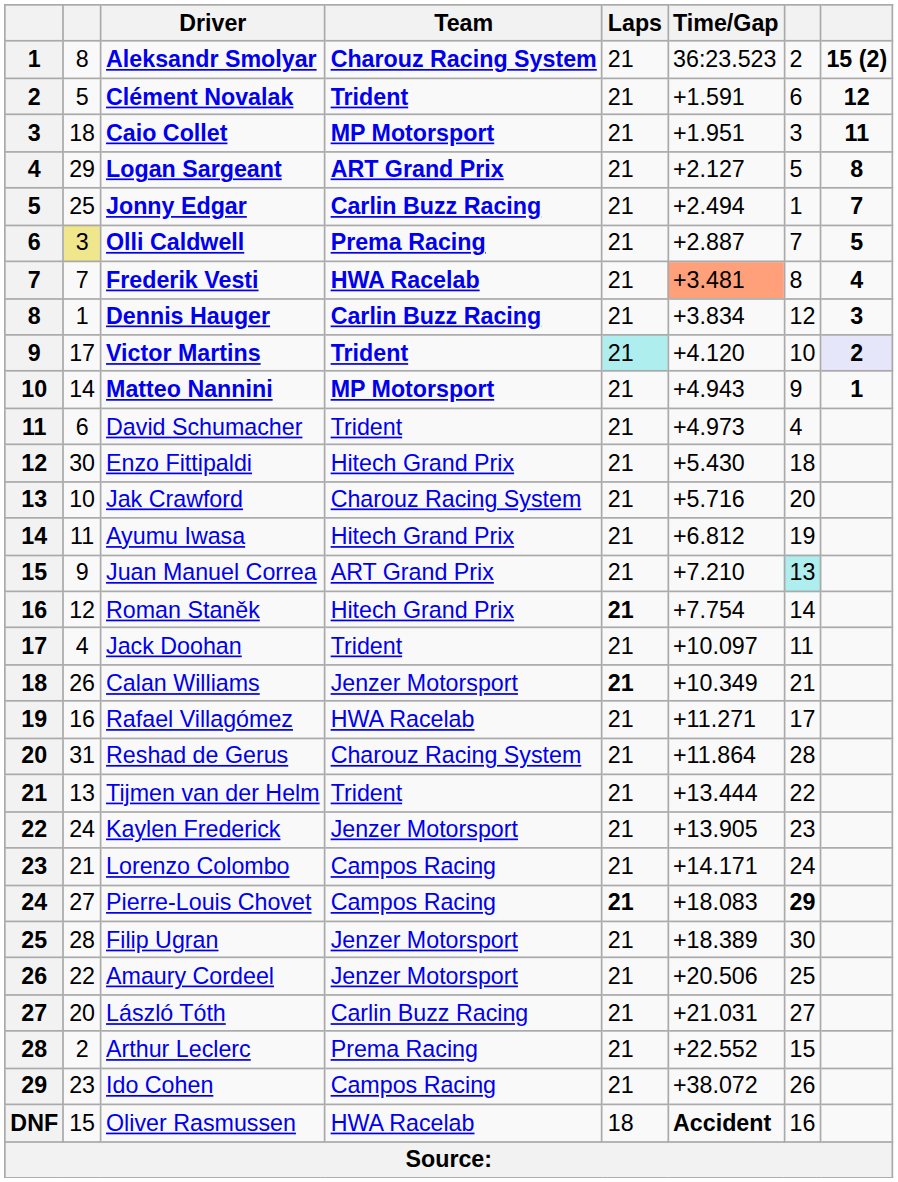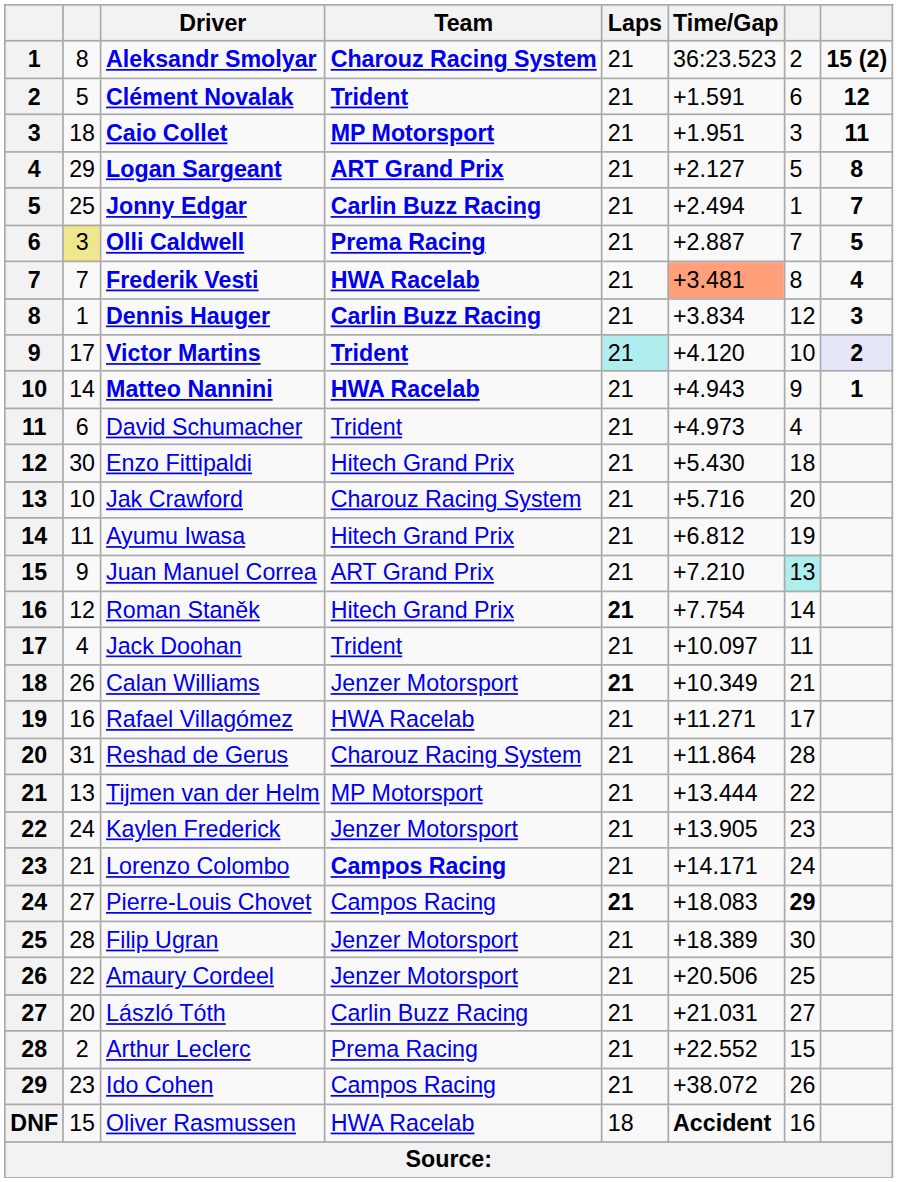 <table class="wikitable" style="font-size:85%">
 <tr>
 <th></th>
 <th></th>
 <th>Driver</th>
 <th>Team</th>
 <th>Laps</th>
 <th>Time/Gap</th>
 <th></th>
 <th></th>
 </tr>
 <tr>
 <th>1</th>
 <td align="center">8</td>
 <td> <strong><a href='#'>Aleksandr Smolyar</a></strong></td>
 <td><strong><a href='#'>Charouz Racing System</a></strong></td>
 <td>21</td>
 <td>36:23.523</td>
 <td>2</td>
 <td align="center"><strong>15 (2)</strong></td>
 </tr>
 <tr>
 <th>2</th>
 <td align="center">5</td>
 <td> <strong><a href='#'>Clément Novalak</a></strong></td>
 <td><strong><a href='#'>Trident</a></strong></td>
 <td>21</td>
 <td>+1.591</td>
 <td>6</td>
 <td align="center"><strong>12</strong></td>
 </tr>
 <tr>
 <th>3</th>
 <td align="center">18</td>
 <td> <strong><a href='#'>Caio Collet</a></strong></td>
 <td><strong><a href='#'>MP Motorsport</a></strong></td>
 <td>21</td>
 <td>+1.951</td>
 <td>3</td>
 <td align="center"><strong>11</strong></td>
 </tr>
 <tr>
 <th>4</th>
 <td align="center">29</td>
 <td> <strong><a href='#'>Logan Sargeant</a></strong></td>
 <td><strong><a href='#'>ART Grand Prix</a></strong></td>
 <td>21</td>
 <td>+2.127</td>
 <td>5</td>
 <td align="center"><strong>8</strong></td>
 </tr>
 <tr>
 <th>5</th>
 <td align="center">25</td>
 <td> <strong><a href='#'>Jonny Edgar</a></strong></td>
 <td><strong><a href='#'>Carlin Buzz Racing</a></strong></td>
 <td>21</td>
 <td>+2.494</td>
 <td>1</td>
 <td align="center"><strong>7</strong></td>
 </tr>
 <tr>
 <th>6</th>
 <td align="center" style="background: khaki;">3</td>
 <td> <strong><a href='#'>Olli Caldwell</a></strong></td>
 <td><strong><a href='#'>Prema Racing</a></strong></td>
 <td>21</td>
 <td>+2.887</td>
 <td>7</td>
 <td align="center"><strong>5</strong></td>
 </tr>
 <tr>
 <th>7</th>
 <td align="center">7</td>
 <td> <strong><a href='#'>Frederik Vesti</a></strong></td>
 <td><strong><a href='#'>HWA Racelab</a></strong></td>
 <td>21</td>
 <td style="background: lightsalmon;">+3.481</td>
 <td>8</td>
 <td align="center"><strong>4</strong></td>
 </tr>
 <tr>
 <th>8</th>
 <td align="center">1</td>
 <td> <strong><a href='#'>Dennis Hauger</a></strong></td>
 <td><strong><a href='#'>Carlin Buzz Racing</a></strong></td>
 <td>21</td>
 <td>+3.834</td>
 <td>12</td>
 <td align="center"><strong>3</strong></td>
 </tr>
 <tr>
 <th>9</th>
 <td align="center">17</td>
 <td> <strong><a href='#'>Victor Martins</a></strong></td>
 <td><strong><a href='#'>Trident</a></strong></td>
 <td style="background: paleturquoise;">21</td>
 <td>+4.120</td>
 <td>10</td>
 <td align="center" style="background: lavender;"><strong>2</strong></td>
 </tr>
 <tr>
 <th>10</th>
 <td align="center">14</td>
 <td> <strong><a href='#'>Matteo Nannini</a></strong></td>
-<td><strong><a href='#'>MP Motorsport</a></strong></td>
+<td><strong><a href='#'>HWA Racelab</a></strong></td>
 <td>21</td>
 <td>+4.943</td>
 <td>9</td>
 <td align="center"><strong>1</strong></td>
 </tr>
 <tr>
 <th>11</th>
 <td align="center">6</td>
 <td> <a href='#'>David Schumacher</a></td>
 <td><a href='#'>Trident</a></td>
 <td>21</td>
 <td>+4.973</td>
 <td>4</td>
 <td></td>
 </tr>
 <tr>
 <th>12</th>
 <td align="center">30</td>
 <td> <a href='#'>Enzo Fittipaldi</a></td>
 <td><a href='#'>Hitech Grand Prix</a></td>
 <td>21</td>
 <td>+5.430</td>
 <td>18</td>
 <td></td>
 </tr>
 <tr>
 <th>13</th>
 <td align="center">10</td>
 <td> <a href='#'>Jak Crawford</a></td>
 <td><a href='#'>Charouz Racing System</a></td>
 <td>21</td>
 <td>+5.716</td>
 <td>20</td>
 <td></td>
 </tr>
 <tr>
 <th>14</th>
 <td align="center">11</td>
 <td> <a href='#'>Ayumu Iwasa</a></td>
 <td><a href='#'>Hitech Grand Prix</a></td>
 <td>21</td>
 <td>+6.812</td>
 <td>19</td>
 <td></td>
 </tr>
 <tr>
 <th>15</th>
 <td align="center">9</td>
 <td> <a href='#'>Juan Manuel Correa</a></td>
 <td><a href='#'>ART Grand Prix</a></td>
 <td>21</td>
 <td>+7.210</td>
 <td style="background: paleturquoise;">13</td>
 <td></td>
 </tr>
 <tr>
 <th>16</th>
 <td align="center">12</td>
 <td> <a href='#'>Roman Staněk</a></td>
 <td><a href='#'>Hitech Grand Prix</a></td>
 <td><strong>21</strong></td>
 <td>+7.754</td>
 <td>14</td>
 <td></td>
 </tr>
 <tr>
 <th>17</th>
 <td align="center">4</td>
 <td> <a href='#'>Jack Doohan</a></td>
 <td><a href='#'>Trident</a></td>
 <td>21</td>
 <td>+10.097</td>
 <td>11</td>
 <td></td>
 </tr>
 <tr>
 <th>18</th>
 <td align="center">26</td>
 <td> <a href='#'>Calan Williams</a></td>
 <td><a href='#'>Jenzer Motorsport</a></td>
 <td><strong>21</strong></td>
 <td>+10.349</td>
 <td>21</td>
 <td></td>
 </tr>
 <tr>
 <th>19</th>
 <td align="center">16</td>
 <td> <a href='#'>Rafael Villagómez</a></td>
 <td><a href='#'>HWA Racelab</a></td>
 <td>21</td>
 <td>+11.271</td>
 <td>17</td>
 <td></td>
 </tr>
 <tr>
 <th>20</th>
 <td align="center">31</td>
 <td> <a href='#'>Reshad de Gerus</a></td>
 <td><a href='#'>Charouz Racing System</a></td>
 <td>21</td>
 <td>+11.864</td>
 <td>28</td>
 <td></td>
 </tr>
 <tr>
 <th>21</th>
 <td align="center">13</td>
 <td> <a href='#'>Tijmen van der Helm</a></td>
-<td><a href='#'>Trident</a></td>
+<td><a href='#'>MP Motorsport</a></td>
 <td>21</td>
 <td>+13.444</td>
 <td>22</td>
 <td></td>
 </tr>
 <tr>
 <th>22</th>
 <td align="center">24</td>
 <td> <a href='#'>Kaylen Frederick</a></td>
 <td><a href='#'>Jenzer Motorsport</a></td>
 <td>21</td>
 <td>+13.905</td>
 <td>23</td>
 <td></td>
 </tr>
 <tr>
 <th>23</th>
 <td align="center">21</td>
 <td> <a href='#'>Lorenzo Colombo</a></td>
-<td><a href='#'>Campos Racing</a></td>
+<td><strong><a href='#'>Campos Racing</a></strong></td>
 <td>21</td>
 <td>+14.171</td>
 <td>24</td>
 <td></td>
 </tr>
 <tr>
 <th>24</th>
 <td align="center">27</td>
 <td> <a href='#'>Pierre-Louis Chovet</a></td>
 <td><a href='#'>Campos Racing</a></td>
 <td><strong>21</strong></td>
 <td>+18.083</td>
 <td><strong>29</strong></td>
 <td></td>
 </tr>
 <tr>
 <th>25</th>
 <td align="center">28</td>
 <td> <a href='#'>Filip Ugran</a></td>
 <td><a href='#'>Jenzer Motorsport</a></td>
 <td>21</td>
 <td>+18.389</td>
 <td>30</td>
 <td></td>
 </tr>
 <tr>
 <th>26</th>
 <td align="center">22</td>
 <td> <a href='#'>Amaury Cordeel</a></td>
 <td><a href='#'>Jenzer Motorsport</a></td>
 <td>21</td>
 <td>+20.506</td>
 <td>25</td>
 <td></td>
 </tr>
 <tr>
 <th>27</th>
 <td align="center">20</td>
 <td> <a href='#'>László Tóth</a></td>
 <td><a href='#'>Carlin Buzz Racing</a></td>
 <td>21</td>
 <td>+21.031</td>
 <td>27</td>
 <td></td>
 </tr>
 <tr>
 <th>28</th>
 <td align="center">2</td>
 <td> <a href='#'>Arthur Leclerc</a></td>
 <td><a href='#'>Prema Racing</a></td>
 <td>21</td>
 <td>+22.552</td>
 <td>15</td>
 <td></td>
 </tr>
 <tr>
 <th>29</th>
 <td align="center">23</td>
 <td> <a href='#'>Ido Cohen</a></td>
 <td><a href='#'>Campos Racing</a></td>
 <td>21</td>
 <td>+38.072</td>
 <td>26</td>
 <td></td>
 </tr>
 <tr>
 <th>DNF</th>
 <td align="center">15</td>
 <td> <a href='#'>Oliver Rasmussen</a></td>
 <td><a href='#'>HWA Racelab</a></td>
 <td>18</td>
 <td><strong>Accident</strong></td>
 <td>16</td>
 <td></td>
 </tr>
 <tr>
 <th colspan="8">Source:</th>
 </tr>
 </table>
